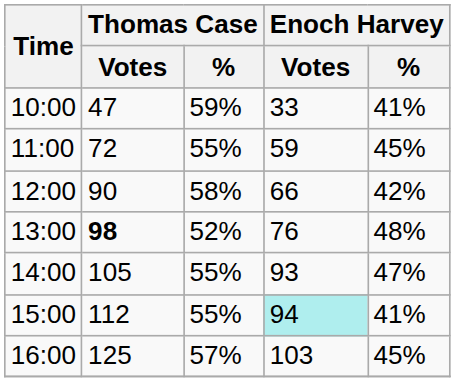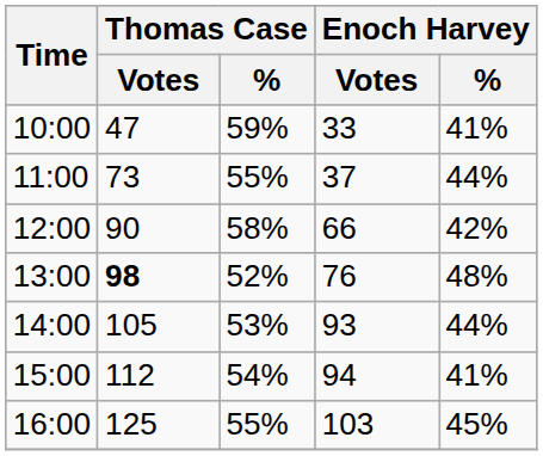 <table class="wikitable">
 <tr>
 <th rowspan="2">Time</th>
 <th colspan="2">Thomas Case</th>
 <th colspan="2">Enoch Harvey</th>
 </tr>
 <tr>
 <th>Votes</th>
 <th>%</th>
 <th>Votes</th>
 <th>%</th>
 </tr>
 <tr>
 <td>10:00</td>
 <td>47</td>
 <td>59%</td>
 <td>33</td>
 <td>41%</td>
 </tr>
 <tr>
 <td>11:00</td>
-<td>72</td>
+<td>73</td>
 <td>55%</td>
-<td>59</td>
-<td>45%</td>
+<td>37</td>
+<td>44%</td>
 </tr>
 <tr>
 <td>12:00</td>
 <td>90</td>
 <td>58%</td>
 <td>66</td>
 <td>42%</td>
 </tr>
 <tr>
 <td>13:00</td>
 <td><strong>98</strong></td>
 <td>52%</td>
 <td>76</td>
 <td>48%</td>
 </tr>
 <tr>
 <td>14:00</td>
 <td>105</td>
-<td>55%</td>
+<td>53%</td>
 <td>93</td>
-<td>47%</td>
+<td>44%</td>
 </tr>
 <tr>
 <td>15:00</td>
 <td>112</td>
-<td>55%</td>
-<td style="background: paleturquoise;">94</td>
+<td>54%</td>
+<td>94</td>
 <td>41%</td>
 </tr>
 <tr>
 <td>16:00</td>
 <td>125</td>
-<td>57%</td>
+<td>55%</td>
 <td>103</td>
 <td>45%</td>
 </tr>
 <tr>
 </tr>
 </table>
